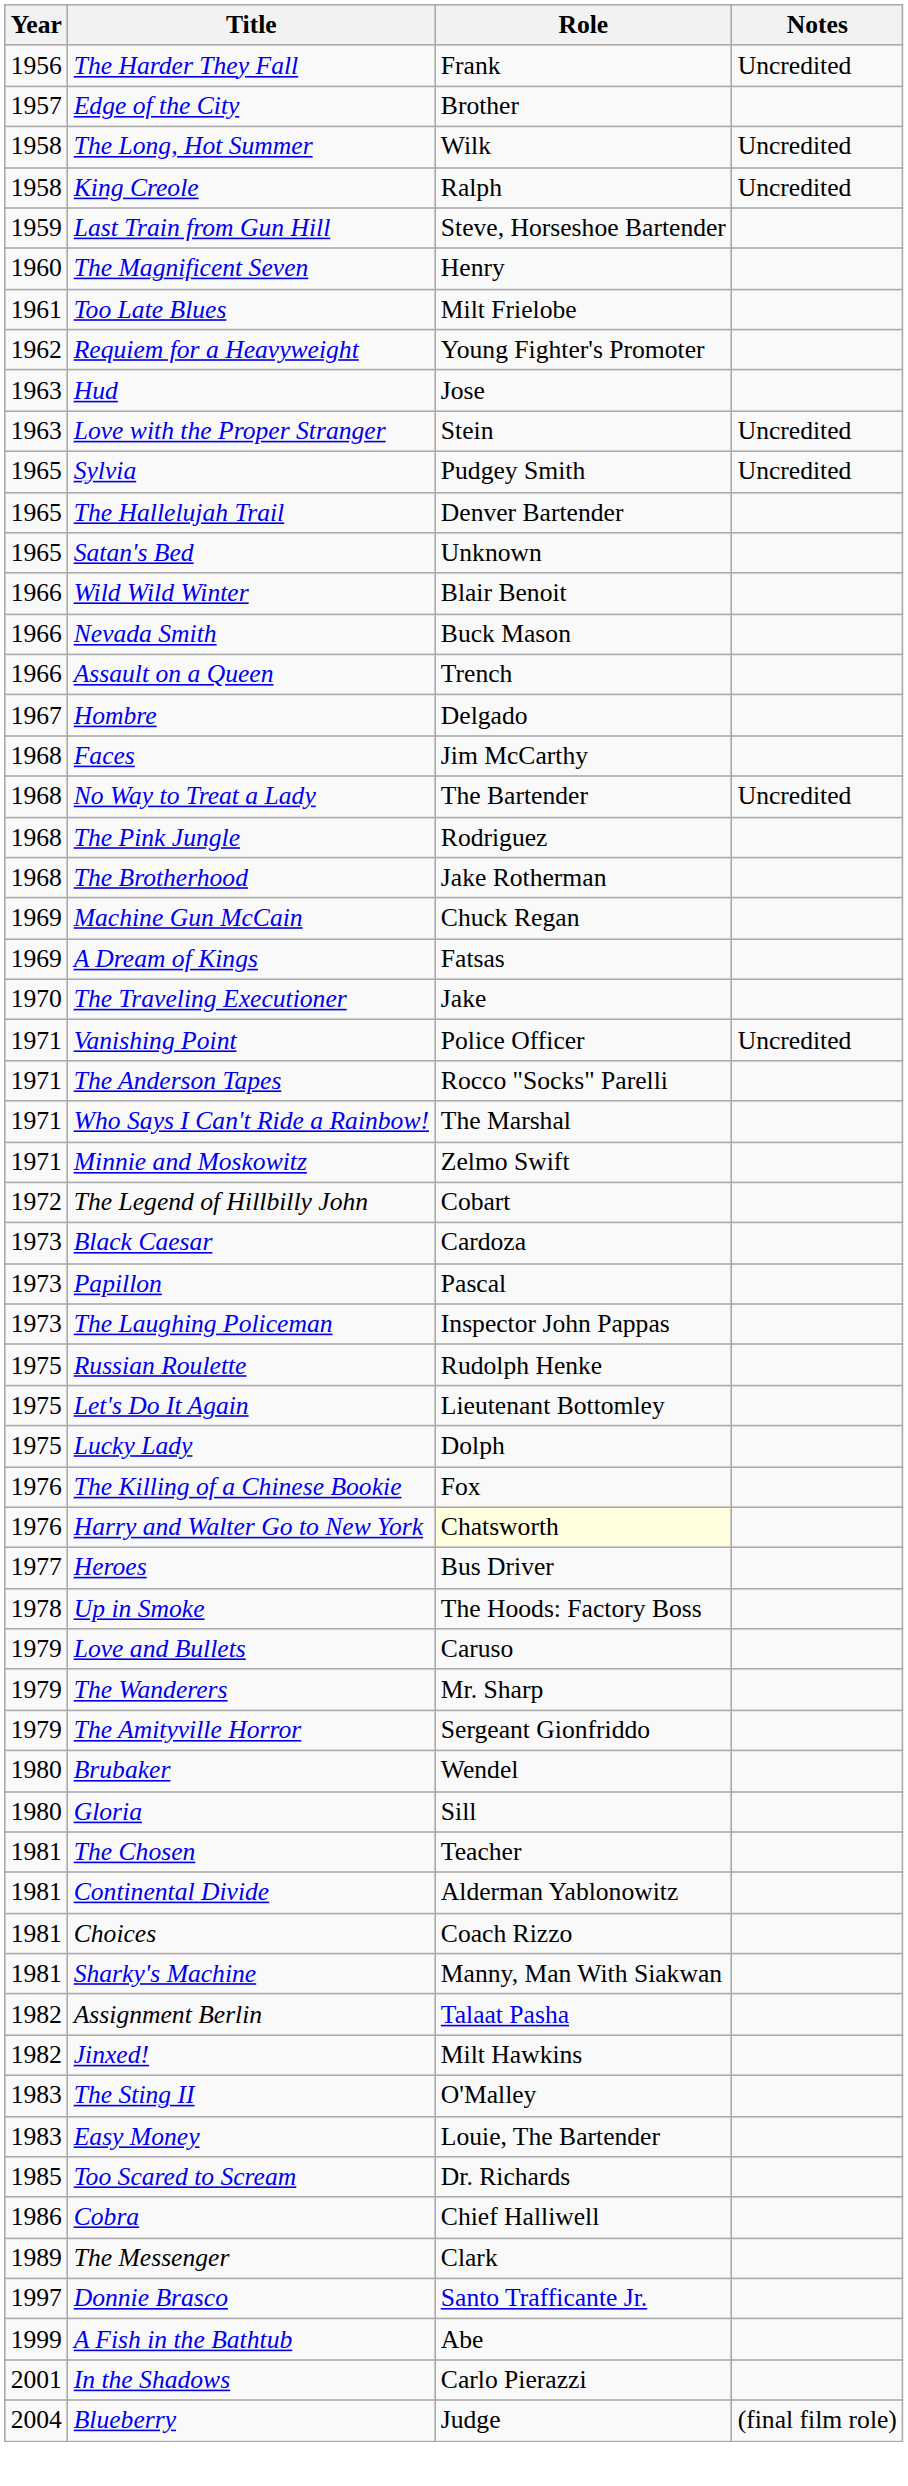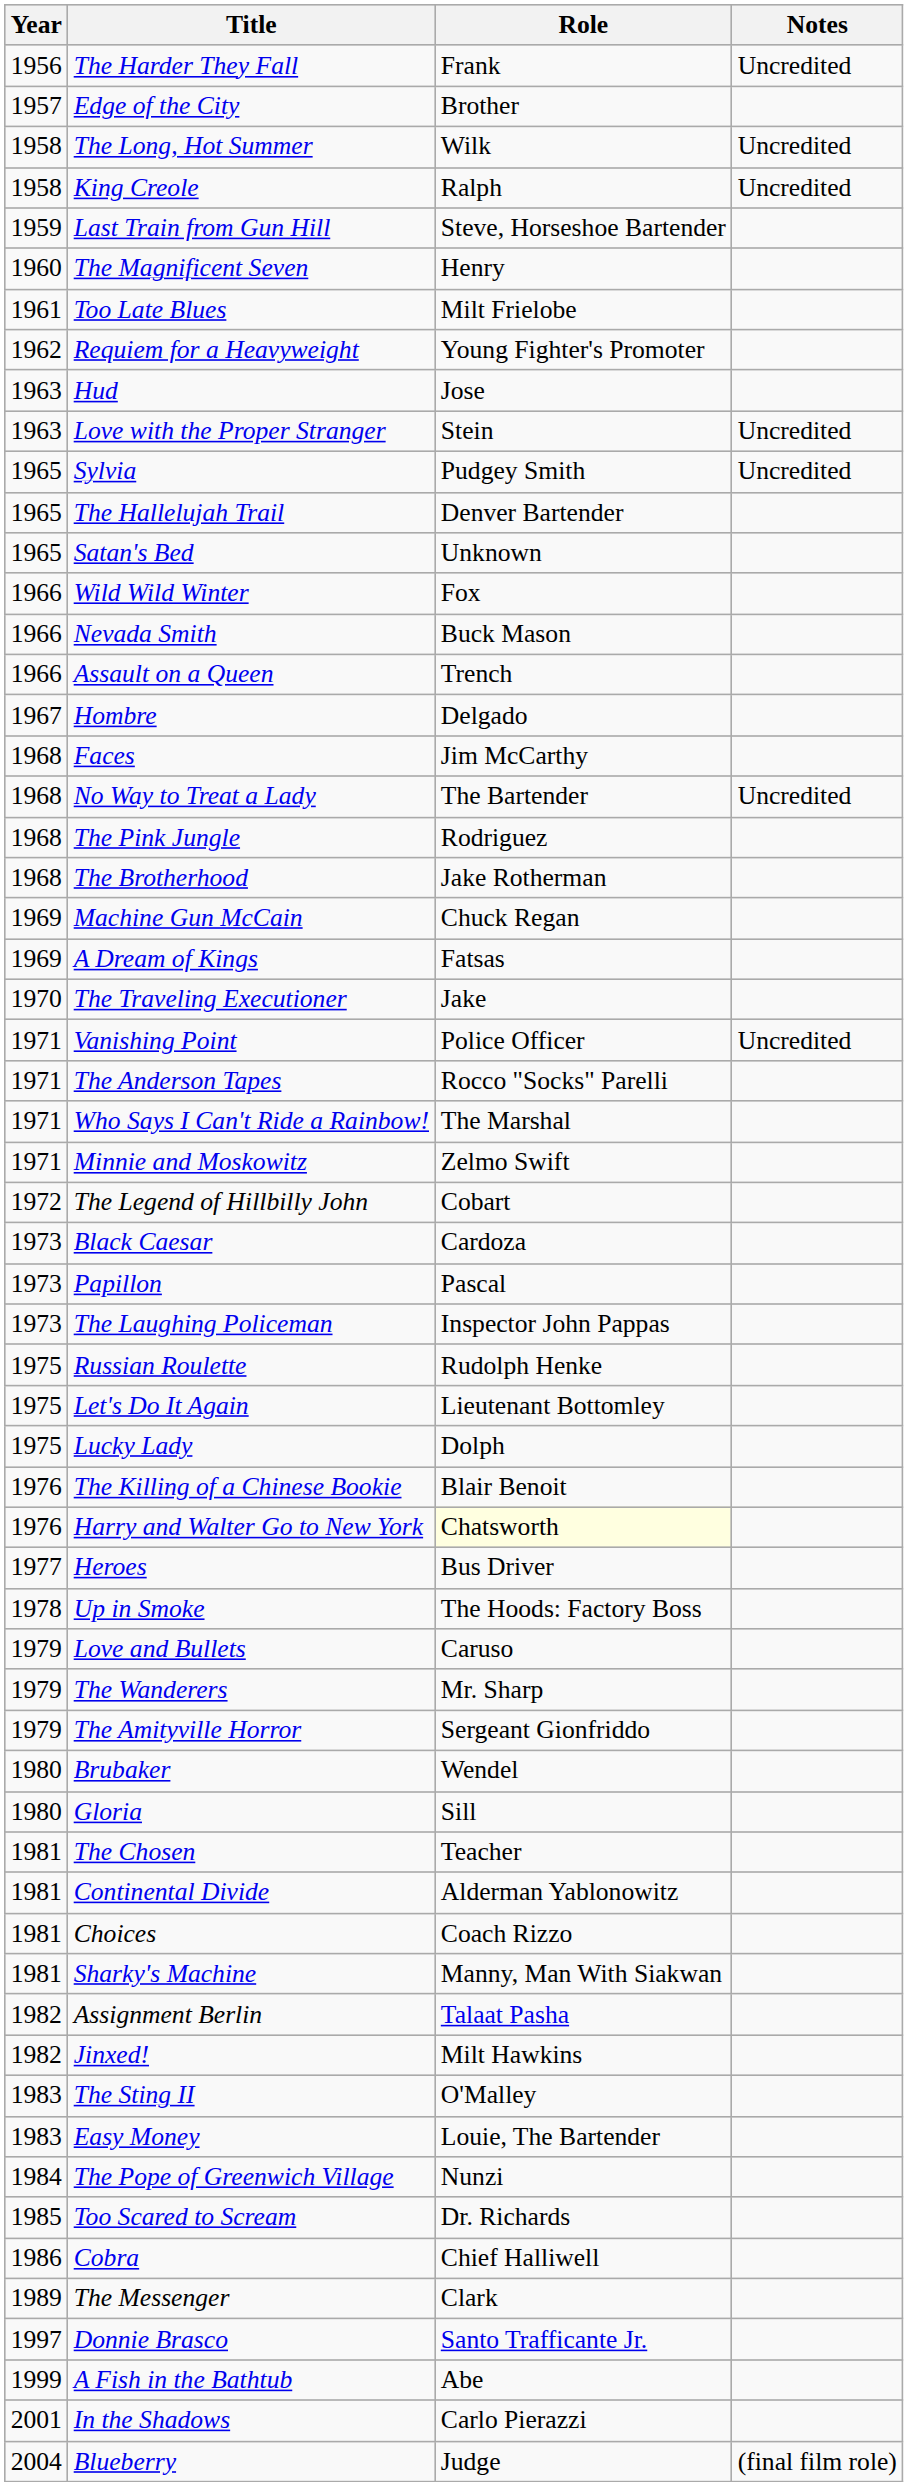 <table class="wikitable sortable">
 <tr>
 <th>Year</th>
 <th>Title</th>
 <th>Role</th>
 <th class="unsortable">Notes</th>
 </tr>
 <tr>
 <td>1956</td>
 <td><em><a href='#'>The Harder They Fall</a></em></td>
 <td>Frank</td>
 <td>Uncredited</td>
 </tr>
 <tr>
 <td>1957</td>
 <td><em><a href='#'>Edge of the City</a></em></td>
 <td>Brother</td>
 <td></td>
 </tr>
 <tr>
 <td>1958</td>
 <td><em><a href='#'>The Long, Hot Summer</a></em></td>
 <td>Wilk</td>
 <td>Uncredited</td>
 </tr>
 <tr>
 <td>1958</td>
 <td><em><a href='#'>King Creole</a></em></td>
 <td>Ralph</td>
 <td>Uncredited</td>
 </tr>
 <tr>
 <td>1959</td>
 <td><em><a href='#'>Last Train from Gun Hill</a></em></td>
 <td>Steve, Horseshoe Bartender</td>
 <td></td>
 </tr>
 <tr>
 <td>1960</td>
 <td><em><a href='#'>The Magnificent Seven</a></em></td>
 <td>Henry</td>
 <td></td>
 </tr>
 <tr>
 <td>1961</td>
 <td><em><a href='#'>Too Late Blues</a></em></td>
 <td>Milt Frielobe</td>
 <td></td>
 </tr>
 <tr>
 <td>1962</td>
 <td><em><a href='#'>Requiem for a Heavyweight</a></em></td>
 <td>Young Fighter's Promoter</td>
 <td></td>
 </tr>
 <tr>
 <td>1963</td>
 <td><em><a href='#'>Hud</a></em></td>
 <td>Jose</td>
 <td></td>
 </tr>
 <tr>
 <td>1963</td>
 <td><em><a href='#'>Love with the Proper Stranger</a></em></td>
 <td>Stein</td>
 <td>Uncredited</td>
 </tr>
 <tr>
 <td>1965</td>
 <td><em><a href='#'>Sylvia</a></em></td>
 <td>Pudgey Smith</td>
 <td>Uncredited</td>
 </tr>
 <tr>
 <td>1965</td>
 <td><em><a href='#'>The Hallelujah Trail</a></em></td>
 <td>Denver Bartender</td>
 <td></td>
 </tr>
 <tr>
 <td>1965</td>
 <td><em><a href='#'>Satan's Bed</a></em></td>
 <td>Unknown</td>
 <td></td>
 </tr>
 <tr>
 <td>1966</td>
 <td><em><a href='#'>Wild Wild Winter</a></em></td>
-<td>Blair Benoit</td>
+<td>Fox</td>
 <td></td>
 </tr>
 <tr>
 <td>1966</td>
 <td><em><a href='#'>Nevada Smith</a></em></td>
 <td>Buck Mason</td>
 <td></td>
 </tr>
 <tr>
 <td>1966</td>
 <td><em><a href='#'>Assault on a Queen</a></em></td>
 <td>Trench</td>
 <td></td>
 </tr>
 <tr>
 <td>1967</td>
 <td><em><a href='#'>Hombre</a></em></td>
 <td>Delgado</td>
 <td></td>
 </tr>
 <tr>
 <td>1968</td>
 <td><em><a href='#'>Faces</a></em></td>
 <td>Jim McCarthy</td>
 <td></td>
 </tr>
 <tr>
 <td>1968</td>
 <td><em><a href='#'>No Way to Treat a Lady</a></em></td>
 <td>The Bartender</td>
 <td>Uncredited</td>
 </tr>
 <tr>
 <td>1968</td>
 <td><em><a href='#'>The Pink Jungle</a></em></td>
 <td>Rodriguez</td>
 <td></td>
 </tr>
 <tr>
 <td>1968</td>
 <td><em><a href='#'>The Brotherhood</a></em></td>
 <td>Jake Rotherman</td>
 <td></td>
 </tr>
 <tr>
 <td>1969</td>
 <td><em><a href='#'>Machine Gun McCain</a></em></td>
 <td>Chuck Regan</td>
 <td></td>
 </tr>
 <tr>
 <td>1969</td>
 <td><em><a href='#'>A Dream of Kings</a></em></td>
 <td>Fatsas</td>
 <td></td>
 </tr>
 <tr>
 <td>1970</td>
 <td><em><a href='#'>The Traveling Executioner</a></em></td>
 <td>Jake</td>
 <td></td>
 </tr>
 <tr>
 <td>1971</td>
 <td><em><a href='#'>Vanishing Point</a></em></td>
 <td>Police Officer</td>
 <td>Uncredited</td>
 </tr>
 <tr>
 <td>1971</td>
 <td><em><a href='#'>The Anderson Tapes</a></em></td>
 <td>Rocco "Socks" Parelli</td>
 <td></td>
 </tr>
 <tr>
 <td>1971</td>
 <td><em><a href='#'>Who Says I Can't Ride a Rainbow!</a></em></td>
 <td>The Marshal</td>
 <td></td>
 </tr>
 <tr>
 <td>1971</td>
 <td><em><a href='#'>Minnie and Moskowitz</a></em></td>
 <td>Zelmo Swift</td>
 <td></td>
 </tr>
 <tr>
 <td>1972</td>
 <td><em>The Legend of Hillbilly John</em></td>
 <td>Cobart</td>
 <td></td>
 </tr>
 <tr>
 <td>1973</td>
 <td><em><a href='#'>Black Caesar</a></em></td>
 <td>Cardoza</td>
 <td></td>
 </tr>
 <tr>
 <td>1973</td>
 <td><em><a href='#'>Papillon</a></em></td>
 <td>Pascal</td>
 <td></td>
 </tr>
 <tr>
 <td>1973</td>
 <td><em><a href='#'>The Laughing Policeman</a></em></td>
 <td>Inspector John Pappas</td>
 <td></td>
 </tr>
 <tr>
 <td>1975</td>
 <td><em><a href='#'>Russian Roulette</a></em></td>
 <td>Rudolph Henke</td>
 <td></td>
 </tr>
 <tr>
 <td>1975</td>
 <td><em><a href='#'>Let's Do It Again</a></em></td>
 <td>Lieutenant Bottomley</td>
 <td></td>
 </tr>
 <tr>
 <td>1975</td>
 <td><em><a href='#'>Lucky Lady</a></em></td>
 <td>Dolph</td>
 <td></td>
 </tr>
 <tr>
 <td>1976</td>
 <td><em><a href='#'>The Killing of a Chinese Bookie</a></em></td>
-<td>Fox</td>
+<td>Blair Benoit</td>
 <td></td>
 </tr>
 <tr>
 <td>1976</td>
 <td><em><a href='#'>Harry and Walter Go to New York</a></em></td>
 <td style="background: lightyellow;">Chatsworth</td>
 <td></td>
 </tr>
 <tr>
 <td>1977</td>
 <td><em><a href='#'>Heroes</a></em></td>
 <td>Bus Driver</td>
 <td></td>
 </tr>
 <tr>
 <td>1978</td>
 <td><em><a href='#'>Up in Smoke</a></em></td>
 <td>The Hoods: Factory Boss</td>
 <td></td>
 </tr>
 <tr>
 <td>1979</td>
 <td><em><a href='#'>Love and Bullets</a></em></td>
 <td>Caruso</td>
 <td></td>
 </tr>
 <tr>
 <td>1979</td>
 <td><em><a href='#'>The Wanderers</a></em></td>
 <td>Mr. Sharp</td>
 <td></td>
 </tr>
 <tr>
 <td>1979</td>
 <td><em><a href='#'>The Amityville Horror</a></em></td>
 <td>Sergeant Gionfriddo</td>
 <td></td>
 </tr>
 <tr>
 <td>1980</td>
 <td><em><a href='#'>Brubaker</a></em></td>
 <td>Wendel</td>
 <td></td>
 </tr>
 <tr>
 <td>1980</td>
 <td><em><a href='#'>Gloria</a></em></td>
 <td>Sill</td>
 <td></td>
 </tr>
 <tr>
 <td>1981</td>
 <td><em><a href='#'>The Chosen</a></em></td>
 <td>Teacher</td>
 <td></td>
 </tr>
 <tr>
 <td>1981</td>
 <td><em><a href='#'>Continental Divide</a></em></td>
 <td>Alderman Yablonowitz</td>
 <td></td>
 </tr>
 <tr>
 <td>1981</td>
 <td><em>Choices</em></td>
 <td>Coach Rizzo</td>
 <td></td>
 </tr>
 <tr>
 <td>1981</td>
 <td><em><a href='#'>Sharky's Machine</a></em></td>
 <td>Manny, Man With Siakwan</td>
 <td></td>
 </tr>
 <tr>
 <td>1982</td>
 <td><em>Assignment Berlin</em></td>
 <td><a href='#'>Talaat Pasha</a></td>
 <td></td>
 </tr>
 <tr>
 <td>1982</td>
 <td><em><a href='#'>Jinxed!</a></em></td>
 <td>Milt Hawkins</td>
 <td></td>
 </tr>
 <tr>
 <td>1983</td>
 <td><em><a href='#'>The Sting II</a></em></td>
 <td>O'Malley</td>
 <td></td>
 </tr>
 <tr>
 <td>1983</td>
 <td><em><a href='#'>Easy Money</a></em></td>
 <td>Louie, The Bartender</td>
 <td></td>
 </tr>
 <tr>
+<td>1984</td>
+<td><em><a href='#'>The Pope of Greenwich Village</a></em></td>
+<td>Nunzi</td>
+<td></td>
+</tr>
+<tr>
 <td>1985</td>
 <td><em><a href='#'>Too Scared to Scream</a></em></td>
 <td>Dr. Richards</td>
 <td></td>
 </tr>
 <tr>
 <td>1986</td>
 <td><em><a href='#'>Cobra</a></em></td>
 <td>Chief Halliwell</td>
 <td></td>
 </tr>
 <tr>
 <td>1989</td>
 <td><em>The Messenger</em></td>
 <td>Clark</td>
 <td></td>
 </tr>
 <tr>
 <td>1997</td>
 <td><em><a href='#'>Donnie Brasco</a></em></td>
 <td><a href='#'>Santo Trafficante Jr.</a></td>
 <td></td>
 </tr>
 <tr>
 <td>1999</td>
 <td><em><a href='#'>A Fish in the Bathtub</a></em></td>
 <td>Abe</td>
 <td></td>
 </tr>
 <tr>
 <td>2001</td>
 <td><em><a href='#'>In the Shadows</a></em></td>
 <td>Carlo Pierazzi</td>
 <td></td>
 </tr>
 <tr>
 <td>2004</td>
 <td><em><a href='#'>Blueberry</a></em></td>
 <td>Judge</td>
 <td>(final film role)</td>
 </tr>
 </table>
